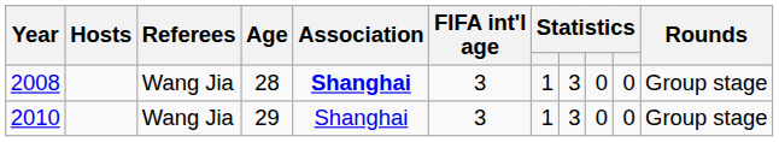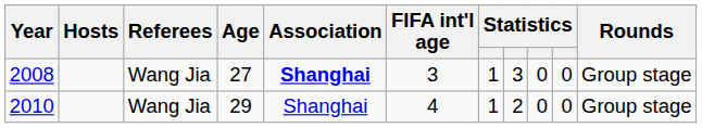 <table class="wikitable">
 <tr>
 <th rowspan=2>Year</th>
 <th rowspan=2>Hosts</th>
 <th rowspan=2>Referees</th>
 <th rowspan=2>Age</th>
 <th rowspan=2>Association</th>
 <th rowspan=2>FIFA int'l<br>age</th>
 <th colspan=4>Statistics</th>
 <th rowspan=2>Rounds</th>
 </tr>
 <tr>
 <th></th>
 <th></th>
 <th></th>
 <th></th>
 </tr>
 <tr>
 <td align=center><a href='#'>2008</a></td>
 <td></td>
 <td>Wang Jia</td>
-<td align=center>28</td>
+<td align=center>27</td>
 <td align=center><strong><a href='#'>Shanghai</a></strong></td>
 <td align=center>3</td>
 <td align=right>1</td>
 <td align=right>3</td>
 <td align=right>0</td>
 <td align=right>0</td>
 <td>Group stage</td>
 </tr>
 <tr>
 <td align=center><a href='#'>2010</a></td>
 <td></td>
 <td>Wang Jia</td>
 <td align=center>29</td>
 <td align=center><a href='#'>Shanghai</a></td>
-<td align=center>3</td>
+<td align=center>4</td>
 <td align=right>1</td>
-<td align=right>3</td>
+<td align=right>2</td>
 <td align=right>0</td>
 <td align=right>0</td>
 <td>Group stage</td>
 </tr>
 </table>
